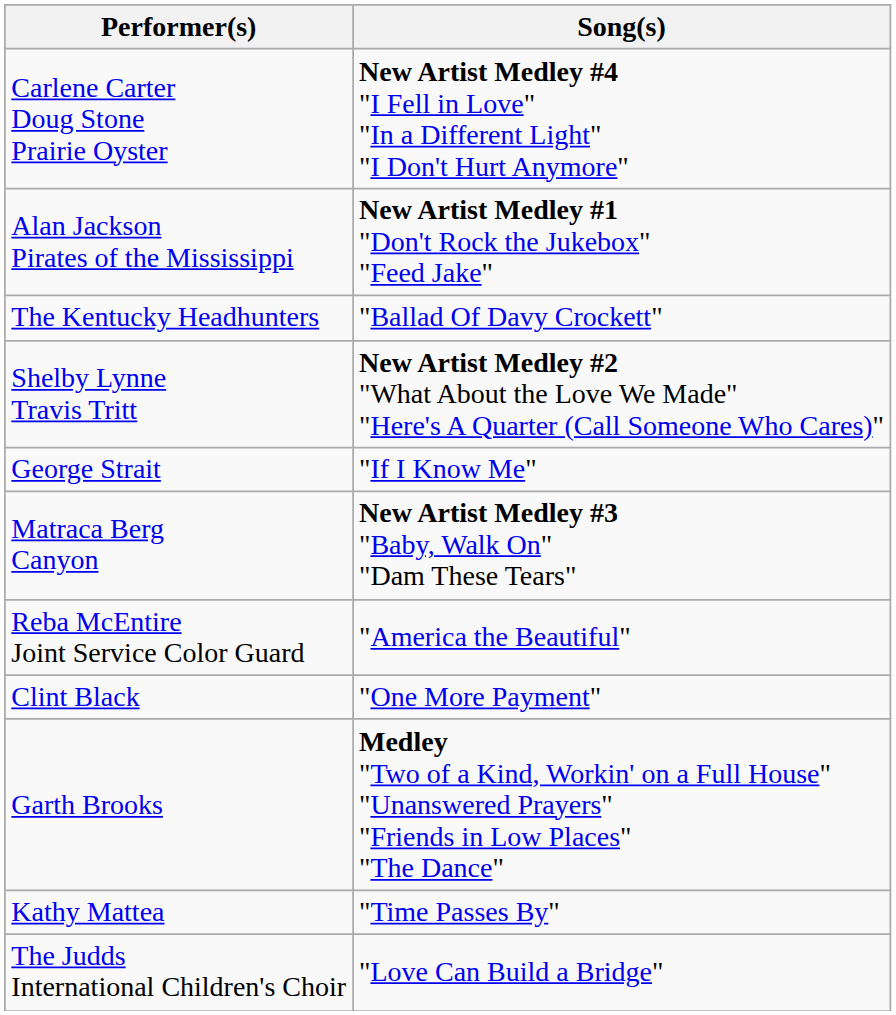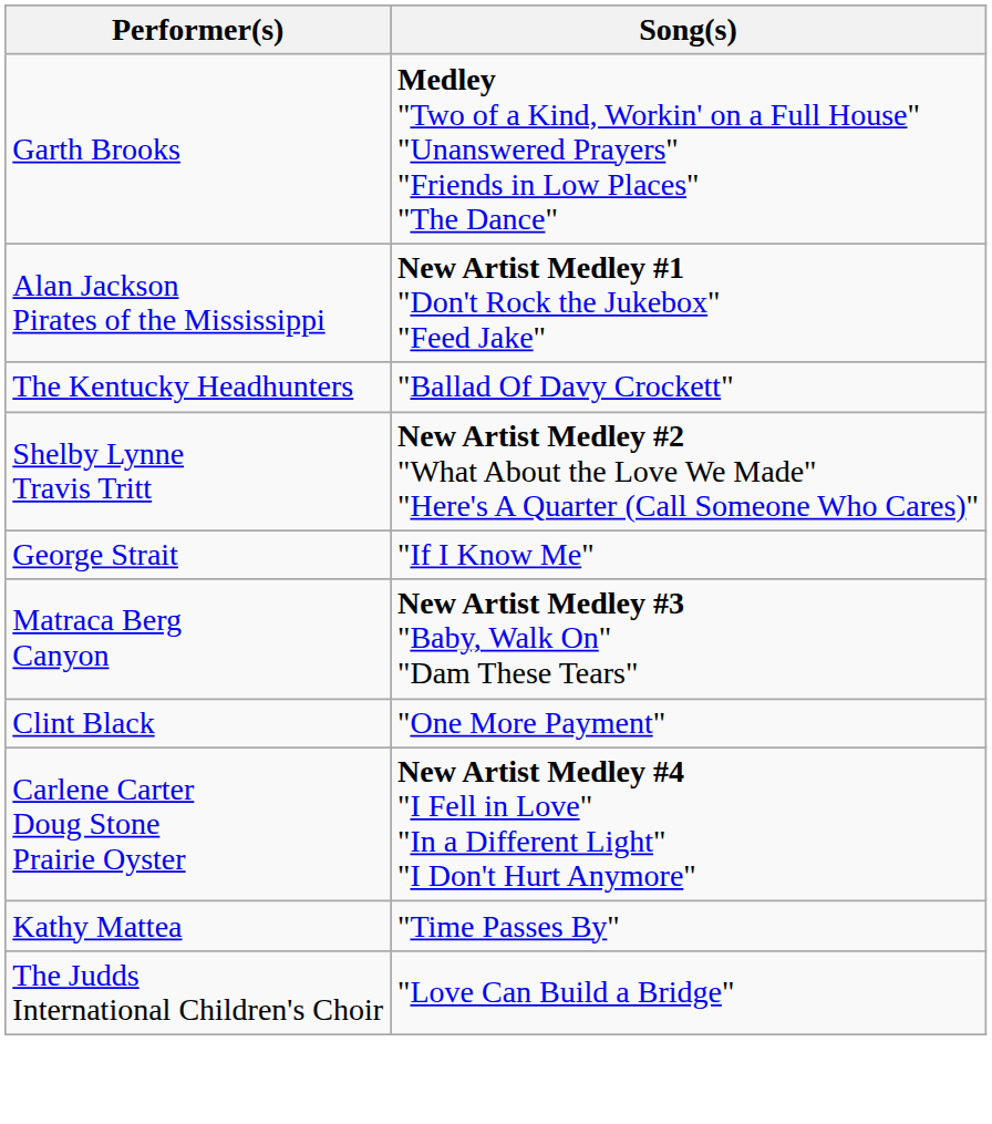 <table class="wikitable">
 <tr>
 <th>Performer(s)</th>
 <th>Song(s)</th>
 </tr>
 <tr>
-<td><a href='#'>Carlene Carter</a><br><a href='#'>Doug Stone</a><br><a href='#'>Prairie Oyster</a></td>
-<td><strong>New Artist Medley #4</strong><br>"<a href='#'>I Fell in Love</a>"<br>"<a href='#'>In a Different Light</a>"<br>"<a href='#'>I Don't Hurt Anymore</a>"</td>
+<td><a href='#'>Garth Brooks</a></td>
+<td><strong>Medley</strong><br>"<a href='#'>Two of a Kind, Workin' on a Full House</a>"<br>"<a href='#'>Unanswered Prayers</a>"<br>"<a href='#'>Friends in Low Places</a>"<br>"<a href='#'>The Dance</a>"</td>
 </tr>
 <tr>
 <td><a href='#'>Alan Jackson</a><br><a href='#'>Pirates of the Mississippi</a></td>
 <td><strong>New Artist Medley #1</strong><br>"<a href='#'>Don't Rock the Jukebox</a>"<br>"<a href='#'>Feed Jake</a>"</td>
 </tr>
 <tr>
 <td><a href='#'>The Kentucky Headhunters</a></td>
 <td>"<a href='#'>Ballad Of Davy Crockett</a>"</td>
 </tr>
 <tr>
 <td><a href='#'>Shelby Lynne</a><br><a href='#'>Travis Tritt</a></td>
 <td><strong>New Artist Medley #2</strong><br>"What About the Love We Made"<br>"<a href='#'>Here's A Quarter (Call Someone Who Cares)</a>"</td>
 </tr>
 <tr>
 <td><a href='#'>George Strait</a></td>
 <td>"<a href='#'>If I Know Me</a>"</td>
 </tr>
 <tr>
 <td><a href='#'>Matraca Berg</a><br><a href='#'>Canyon</a></td>
 <td><strong>New Artist Medley #3</strong><br>"<a href='#'>Baby, Walk On</a>"<br>"Dam These Tears"</td>
 </tr>
 <tr>
-<td><a href='#'>Reba McEntire</a><br>Joint Service Color Guard</td>
-<td>"<a href='#'>America the Beautiful</a>"</td>
-</tr>
-<tr>
 <td><a href='#'>Clint Black</a></td>
 <td>"<a href='#'>One More Payment</a>"</td>
 </tr>
 <tr>
-<td><a href='#'>Garth Brooks</a></td>
-<td><strong>Medley</strong><br>"<a href='#'>Two of a Kind, Workin' on a Full House</a>"<br>"<a href='#'>Unanswered Prayers</a>"<br>"<a href='#'>Friends in Low Places</a>"<br>"<a href='#'>The Dance</a>"</td>
+<td><a href='#'>Carlene Carter</a><br><a href='#'>Doug Stone</a><br><a href='#'>Prairie Oyster</a></td>
+<td><strong>New Artist Medley #4</strong><br>"<a href='#'>I Fell in Love</a>"<br>"<a href='#'>In a Different Light</a>"<br>"<a href='#'>I Don't Hurt Anymore</a>"</td>
 </tr>
 <tr>
 <td><a href='#'>Kathy Mattea</a></td>
 <td>"<a href='#'>Time Passes By</a>"</td>
 </tr>
 <tr>
 <td><a href='#'>The Judds</a><br>International Children's Choir</td>
 <td>"<a href='#'>Love Can Build a Bridge</a>"</td>
 </tr>
 </table>
